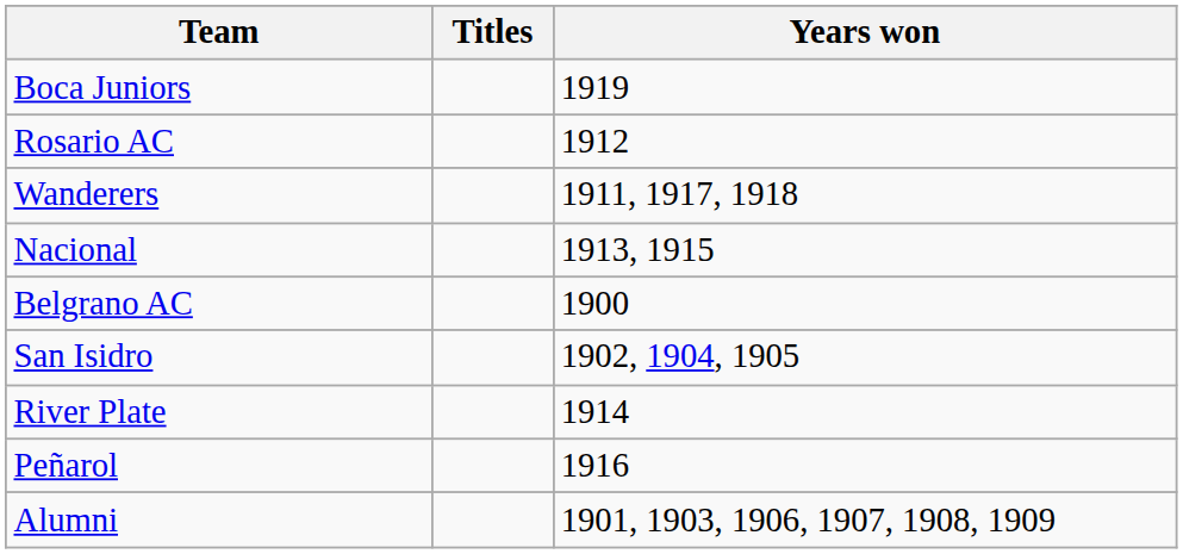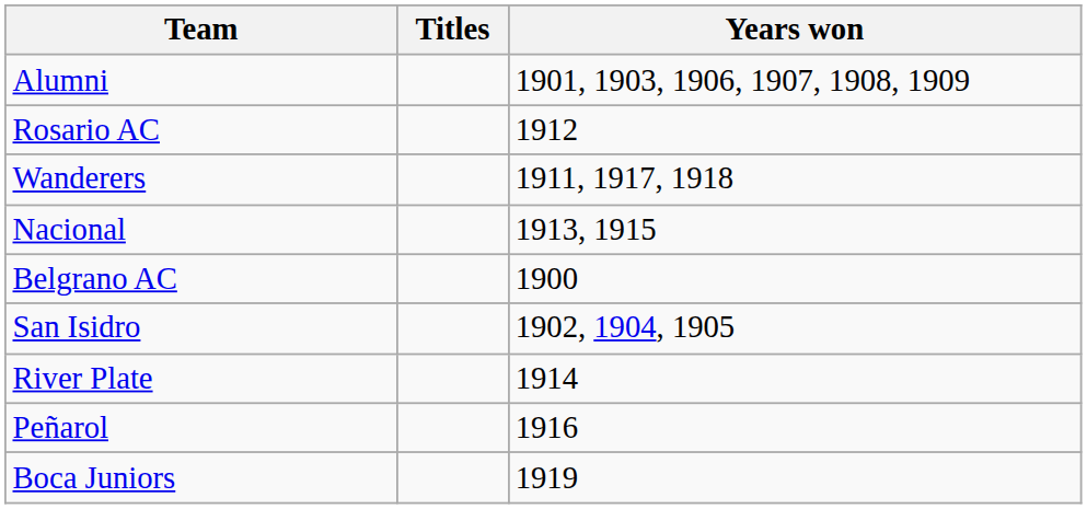 <table class="wikitable sortable" style="text-align:left" width="550">
 <tr>
 <th width=200px>Team</th>
 <th width=50px>Titles</th>
 <th width=300px>Years won</th>
 </tr>
 <tr>
-<td> <a href='#'>Boca Juniors</a></td>
+<td> <a href='#'>Alumni</a></td>
 <td></td>
-<td>1919</td>
+<td>1901, 1903, 1906, 1907, 1908, 1909</td>
 </tr>
 <tr>
 <td> <a href='#'>Rosario AC</a></td>
 <td></td>
 <td>1912</td>
 </tr>
 <tr>
 <td> <a href='#'>Wanderers</a></td>
 <td></td>
 <td>1911, 1917, 1918</td>
 </tr>
 <tr>
 <td> <a href='#'>Nacional</a></td>
 <td></td>
 <td>1913, 1915</td>
 </tr>
 <tr>
 <td> <a href='#'>Belgrano AC</a></td>
 <td></td>
 <td>1900</td>
 </tr>
 <tr>
 <td> <a href='#'>San Isidro</a></td>
 <td></td>
 <td>1902, <a href='#'>1904</a>, 1905</td>
 </tr>
 <tr>
 <td> <a href='#'>River Plate</a></td>
 <td></td>
 <td>1914</td>
 </tr>
 <tr>
 <td> <a href='#'>Peñarol</a></td>
 <td></td>
 <td>1916</td>
 </tr>
 <tr>
-<td> <a href='#'>Alumni</a></td>
+<td> <a href='#'>Boca Juniors</a></td>
 <td></td>
-<td>1901, 1903, 1906, 1907, 1908, 1909</td>
+<td>1919</td>
 </tr>
 </table>
